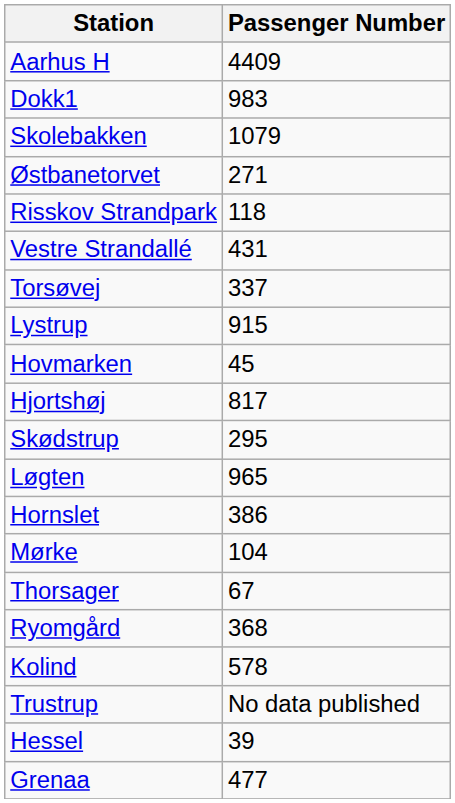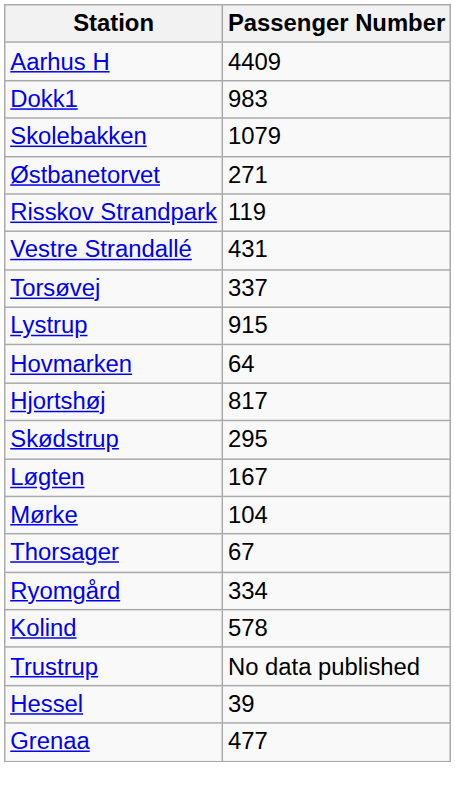 <table class="wikitable sortable">
 <tr>
 <th>Station</th>
 <th>Passenger Number</th>
 </tr>
 <tr>
 <td><a href='#'>Aarhus H</a></td>
 <td>4409</td>
 </tr>
 <tr>
 <td><a href='#'>Dokk1</a></td>
 <td>983</td>
 </tr>
 <tr>
 <td><a href='#'>Skolebakken</a></td>
 <td>1079</td>
 </tr>
 <tr>
 <td><a href='#'>Østbanetorvet</a></td>
 <td>271</td>
 </tr>
 <tr>
 <td><a href='#'>Risskov Strandpark</a></td>
-<td>118</td>
+<td>119</td>
 </tr>
 <tr>
 <td><a href='#'>Vestre Strandallé</a></td>
 <td>431</td>
 </tr>
 <tr>
 <td><a href='#'>Torsøvej</a></td>
 <td>337</td>
 </tr>
 <tr>
 <td><a href='#'>Lystrup</a></td>
 <td>915</td>
 </tr>
 <tr>
 <td><a href='#'>Hovmarken</a></td>
-<td>45</td>
+<td>64</td>
 </tr>
 <tr>
 <td><a href='#'>Hjortshøj</a></td>
 <td>817</td>
 </tr>
 <tr>
 <td><a href='#'>Skødstrup</a></td>
 <td>295</td>
 </tr>
 <tr>
 <td><a href='#'>Løgten</a></td>
-<td>965</td>
-</tr>
-<tr>
-<td><a href='#'>Hornslet</a></td>
-<td>386</td>
+<td>167</td>
 </tr>
 <tr>
 <td><a href='#'>Mørke</a></td>
 <td>104</td>
 </tr>
 <tr>
 <td><a href='#'>Thorsager</a></td>
 <td>67</td>
 </tr>
 <tr>
 <td><a href='#'>Ryomgård</a></td>
-<td>368</td>
+<td>334</td>
 </tr>
 <tr>
 <td><a href='#'>Kolind</a></td>
 <td>578</td>
 </tr>
 <tr>
 <td><a href='#'>Trustrup</a></td>
 <td>No data published</td>
 </tr>
 <tr>
 <td><a href='#'>Hessel</a></td>
 <td>39</td>
 </tr>
 <tr>
 <td><a href='#'>Grenaa</a></td>
 <td>477</td>
 </tr>
 </table>
